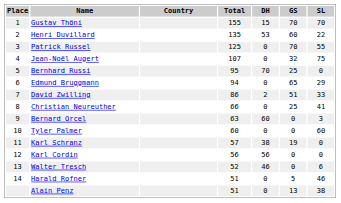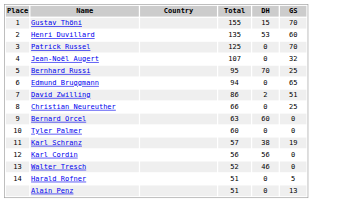 <table border="0" style="border: 1px solid #999; background-color:#FFFFFF; text-align:center; font-size:86%; line-height:15px;">
 <tr align="center" bgcolor="#CCCCCC">
 <th width=35>Place</th>
 <th width=170>Name</th>
 <th width=120>Country</th>
 <th width=50>Total</th>
 <th width=40>DH</th>
 <th width=40>GS</th>
-<th width=40>SL</th>
 </tr>
 <tr bgcolor="#EFEFEF">
 <td>1</td>
 <td align="left"><a href='#'>Gustav Thöni</a></td>
 <td align="left"></td>
 <td>155</td>
 <td>15</td>
-<td>70</td>
 <td>70</td>
 </tr>
 <tr>
 <td>2</td>
 <td align="left"><a href='#'>Henri Duvillard</a></td>
 <td align="left"></td>
 <td>135</td>
 <td>53</td>
 <td>60</td>
-<td>22</td>
 </tr>
 <tr bgcolor="#EFEFEF">
 <td>3</td>
 <td align="left"><a href='#'>Patrick Russel</a></td>
 <td align="left"></td>
 <td>125</td>
 <td>0</td>
 <td>70</td>
-<td>55</td>
 </tr>
 <tr>
 <td>4</td>
 <td align="left"><a href='#'>Jean-Noël Augert</a></td>
 <td align="left"></td>
 <td>107</td>
 <td>0</td>
 <td>32</td>
-<td>75</td>
 </tr>
 <tr bgcolor="#EFEFEF">
 <td>5</td>
 <td align="left"><a href='#'>Bernhard Russi</a></td>
 <td align="left"></td>
 <td>95</td>
 <td>70</td>
 <td>25</td>
-<td>0</td>
 </tr>
 <tr>
 <td>6</td>
 <td align="left"><a href='#'>Edmund Bruggmann</a></td>
 <td align="left"></td>
 <td>94</td>
 <td>0</td>
 <td>65</td>
-<td>29</td>
 </tr>
 <tr bgcolor="#EFEFEF">
 <td>7</td>
 <td align="left"><a href='#'>David Zwilling</a></td>
 <td align="left"></td>
 <td>86</td>
 <td>2</td>
 <td>51</td>
-<td>33</td>
 </tr>
 <tr>
 <td>8</td>
 <td align="left"><a href='#'>Christian Neureuther</a></td>
 <td align="left"></td>
 <td>66</td>
 <td>0</td>
 <td>25</td>
-<td>41</td>
 </tr>
 <tr bgcolor="#EFEFEF">
 <td>9</td>
 <td align="left"><a href='#'>Bernard Orcel</a></td>
 <td align="left"></td>
 <td>63</td>
 <td>60</td>
 <td>0</td>
-<td>3</td>
 </tr>
 <tr>
 <td>10</td>
 <td align="left"><a href='#'>Tyler Palmer</a></td>
 <td align="left"></td>
 <td>60</td>
 <td>0</td>
 <td>0</td>
-<td>60</td>
 </tr>
 <tr bgcolor="#EFEFEF">
 <td>11</td>
 <td align="left"><a href='#'>Karl Schranz</a></td>
 <td align="left"></td>
 <td>57</td>
 <td>38</td>
 <td>19</td>
-<td>0</td>
 </tr>
 <tr>
 <td>12</td>
 <td align="left"><a href='#'>Karl Cordin</a></td>
 <td align="left"></td>
 <td>56</td>
 <td>56</td>
-<td>0</td>
 <td>0</td>
 </tr>
 <tr bgcolor="#EFEFEF">
 <td>13</td>
 <td align="left"><a href='#'>Walter Tresch</a></td>
 <td align="left"></td>
 <td>52</td>
 <td>46</td>
 <td>0</td>
-<td>6</td>
 </tr>
 <tr>
 <td>14</td>
 <td align="left"><a href='#'>Harald Rofner</a></td>
 <td align="left"></td>
 <td>51</td>
 <td>0</td>
 <td>5</td>
-<td>46</td>
 </tr>
 <tr bgcolor="#EFEFEF">
 <td></td>
 <td align="left"><a href='#'>Alain Penz</a></td>
 <td align="left"></td>
 <td>51</td>
 <td>0</td>
 <td>13</td>
-<td>38</td>
 </tr>
 </table>
